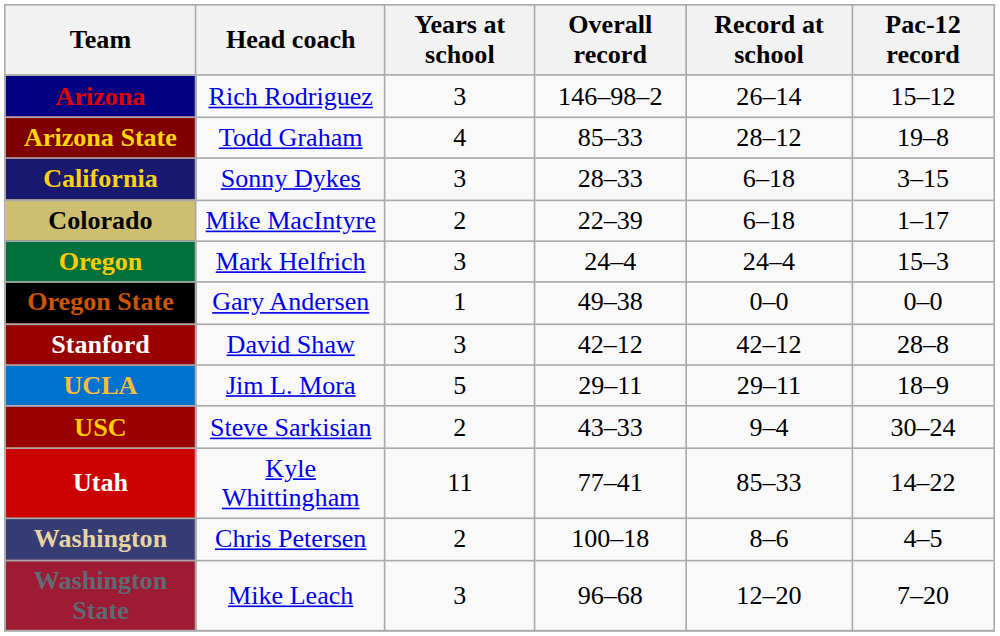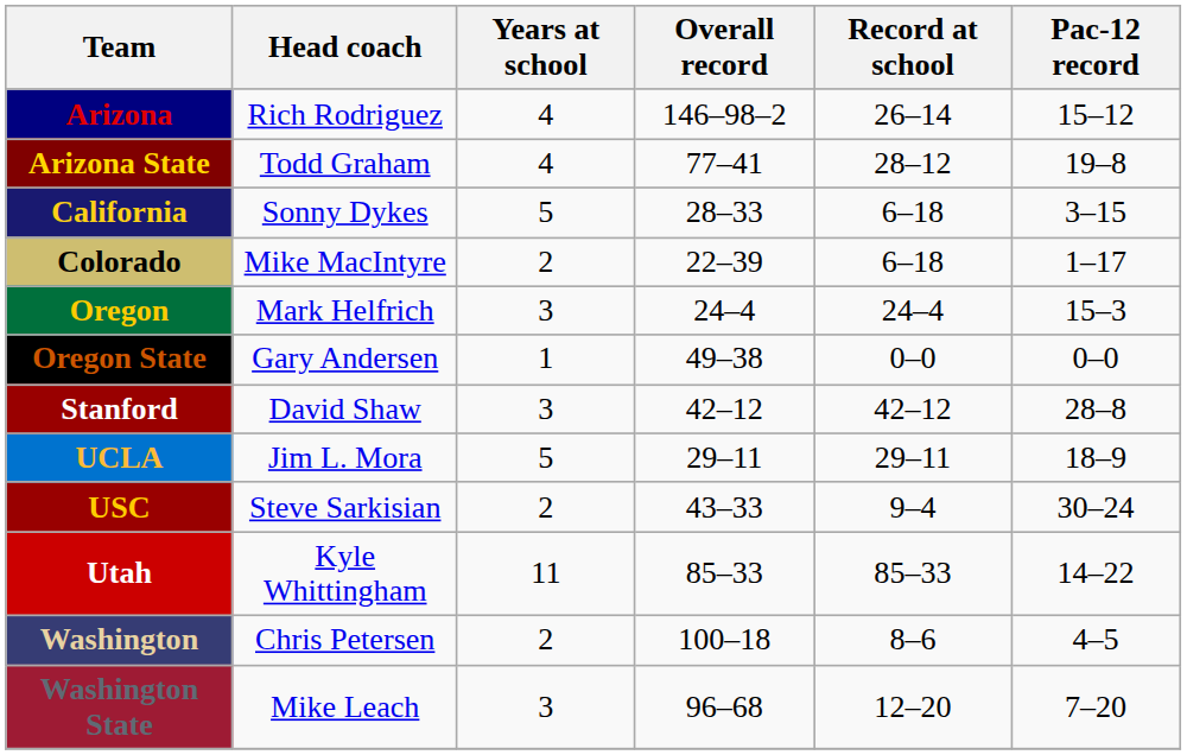 <table class="wikitable sortable" style="text-align: center;">
 <tr>
 <th width="110">Team</th>
 <th>Head coach</th>
 <th>Years at school</th>
 <th>Overall record</th>
 <th>Record at school</th>
 <th>Pac-12 record</th>
 </tr>
 <tr>
 <th style="background:#000080; color:#e00000;">Arizona</th>
 <td><a href='#'>Rich Rodriguez</a></td>
-<td>3</td>
+<td>4</td>
 <td>146–98–2</td>
 <td>26–14</td>
 <td>15–12</td>
 </tr>
 <tr>
 <th style="background:#800000; color:#FFD700;">Arizona State</th>
 <td><a href='#'>Todd Graham</a></td>
 <td>4</td>
-<td>85–33</td>
+<td>77–41</td>
 <td>28–12</td>
 <td>19–8</td>
 </tr>
 <tr>
 <th style="background:#191970; color:#FCD116;">California</th>
 <td><a href='#'>Sonny Dykes</a></td>
-<td>3</td>
+<td>5</td>
 <td>28–33</td>
 <td>6–18</td>
 <td>3–15</td>
 </tr>
 <tr>
 <th style="background:#CEBE70; color:#000000;">Colorado</th>
 <td><a href='#'>Mike MacIntyre</a></td>
 <td>2</td>
 <td>22–39</td>
 <td>6–18</td>
 <td>1–17</td>
 </tr>
 <tr>
 <th style="background:#00703C; color:#FFCC00;">Oregon</th>
 <td><a href='#'>Mark Helfrich</a></td>
 <td>3</td>
 <td>24–4</td>
 <td>24–4</td>
 <td>15–3</td>
 </tr>
 <tr>
 <th style="background:#000000; color:#CC5500;">Oregon State</th>
 <td><a href='#'>Gary Andersen</a></td>
 <td>1</td>
 <td>49–38</td>
 <td>0–0</td>
 <td>0–0</td>
 </tr>
 <tr>
 <th style="background:#990000; color:#FFFFFF;">Stanford</th>
 <td><a href='#'>David Shaw</a></td>
 <td>3</td>
 <td>42–12</td>
 <td>42–12</td>
 <td>28–8</td>
 </tr>
 <tr>
 <th style="background:#0073CF; color:#FEBB36">UCLA</th>
 <td><a href='#'>Jim L. Mora</a></td>
 <td>5</td>
 <td>29–11</td>
 <td>29–11</td>
 <td>18–9</td>
 </tr>
 <tr>
 <th style="background:#990000; color:#FFCC00;">USC</th>
 <td><a href='#'>Steve Sarkisian</a></td>
 <td>2</td>
 <td>43–33</td>
 <td>9–4</td>
 <td>30–24</td>
 </tr>
 <tr>
 <th style="background:#CC0000; color:#FFFFFF;">Utah</th>
 <td><a href='#'>Kyle Whittingham</a></td>
 <td>11</td>
-<td>77–41</td>
+<td>85–33</td>
 <td>85–33</td>
 <td>14–22</td>
 </tr>
 <tr>
 <th style="background:#363c74; color:#e8d3a2;">Washington</th>
 <td><a href='#'>Chris Petersen</a></td>
 <td>2</td>
 <td>100–18</td>
 <td>8–6</td>
 <td>4–5</td>
 </tr>
 <tr>
 <th style="background:#9e1b34; color:#606a74;">Washington State</th>
 <td><a href='#'>Mike Leach</a></td>
 <td>3</td>
 <td>96–68</td>
 <td>12–20</td>
 <td>7–20</td>
 </tr>
 <tr>
 </tr>
 </table>
